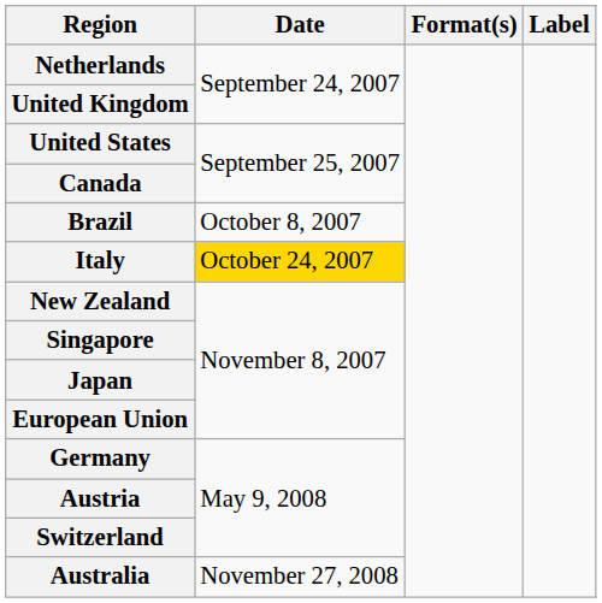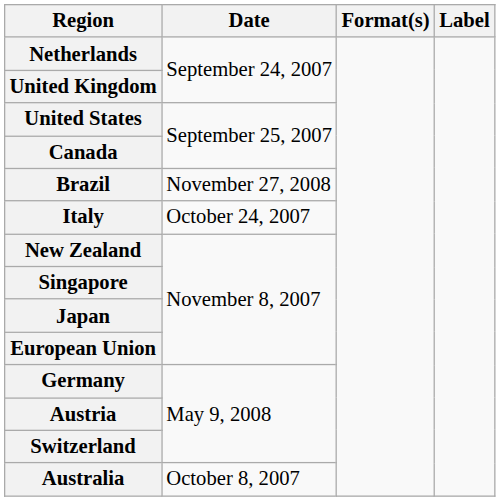 <table class="wikitable plainrowheaders">
 <tr>
 <th scope="col">Region</th>
 <th scope="col">Date</th>
 <th scope="col">Format(s)</th>
 <th scope="col">Label</th>
 </tr>
 <tr>
 <th scope="row">Netherlands</th>
 <td rowspan="2">September 24, 2007</td>
 <td rowspan="14"></td>
 <td rowspan="14"></td>
 </tr>
 <tr>
 <th scope="row">United Kingdom</th>
 </tr>
 <tr>
 <th scope="row">United States</th>
 <td rowspan="2">September 25, 2007</td>
 </tr>
 <tr>
 <th scope="row">Canada</th>
 </tr>
 <tr>
 <th scope="row">Brazil</th>
-<td>October 8, 2007</td>
+<td>November 27, 2008</td>
 </tr>
 <tr>
 <th scope="row">Italy</th>
-<td style="background: gold;">October 24, 2007</td>
+<td>October 24, 2007</td>
 </tr>
 <tr>
 <th scope="row">New Zealand</th>
 <td rowspan="4">November 8, 2007</td>
 </tr>
 <tr>
 <th scope="row">Singapore</th>
 </tr>
 <tr>
 <th scope="row">Japan</th>
 </tr>
 <tr>
 <th scope="row">European Union</th>
 </tr>
 <tr>
 <th scope="row">Germany</th>
 <td rowspan="3">May 9, 2008</td>
 </tr>
 <tr>
 <th scope="row">Austria</th>
 </tr>
 <tr>
 <th scope="row">Switzerland</th>
 </tr>
 <tr>
 <th scope="row">Australia</th>
-<td>November 27, 2008</td>
+<td>October 8, 2007</td>
 </tr>
 </table>
